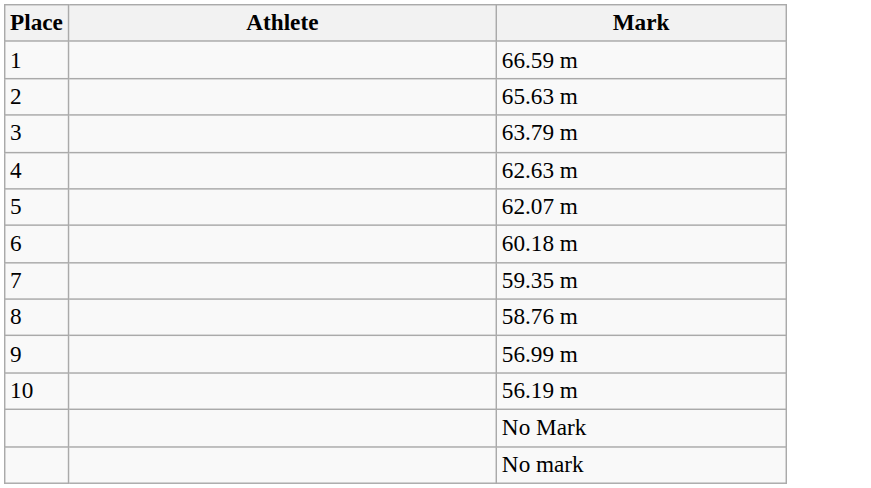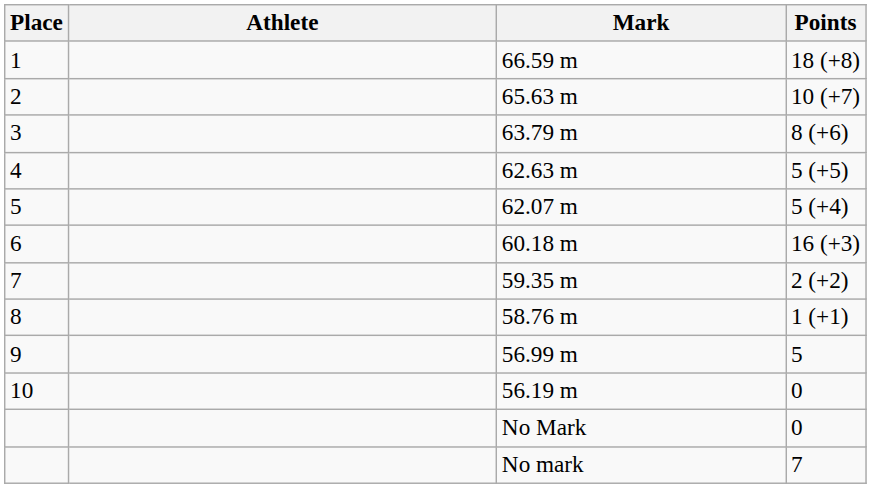 <table class="wikitable sortable">
 <tr>
 <th>Place</th>
 <th style="width:18em">Athlete</th>
 <th style="width:12em">Mark</th>
+<th>Points</th>
 </tr>
 <tr>
 <td>1</td>
 <td></td>
 <td>66.59 m</td>
+<td>18 (+8)</td>
 </tr>
 <tr>
 <td>2</td>
 <td></td>
 <td>65.63 m </td>
+<td>10 (+7)</td>
 </tr>
 <tr>
 <td>3</td>
 <td></td>
 <td>63.79 m</td>
+<td>8 (+6)</td>
 </tr>
 <tr>
 <td>4</td>
 <td></td>
 <td>62.63 m</td>
+<td>5 (+5)</td>
 </tr>
 <tr>
 <td>5</td>
 <td></td>
 <td>62.07 m</td>
+<td>5 (+4)</td>
 </tr>
 <tr>
 <td>6</td>
 <td></td>
 <td>60.18 m</td>
+<td>16 (+3)</td>
 </tr>
 <tr>
 <td>7</td>
 <td></td>
 <td>59.35 m</td>
+<td>2 (+2)</td>
 </tr>
 <tr>
 <td>8</td>
 <td></td>
 <td>58.76 m</td>
+<td>1 (+1)</td>
 </tr>
 <tr>
 <td>9</td>
 <td></td>
 <td>56.99 m</td>
+<td>5</td>
 </tr>
 <tr>
 <td>10</td>
 <td></td>
 <td>56.19 m</td>
+<td>0</td>
 </tr>
 <tr>
 <td data-sort-value=11></td>
 <td></td>
 <td data-sort-value=0>No Mark</td>
+<td>0</td>
 </tr>
 <tr>
 <td data-sort-value=111></td>
 <td></td>
 <td data-sort-value=0>No mark</td>
+<td>7</td>
 </tr>
 </table>
